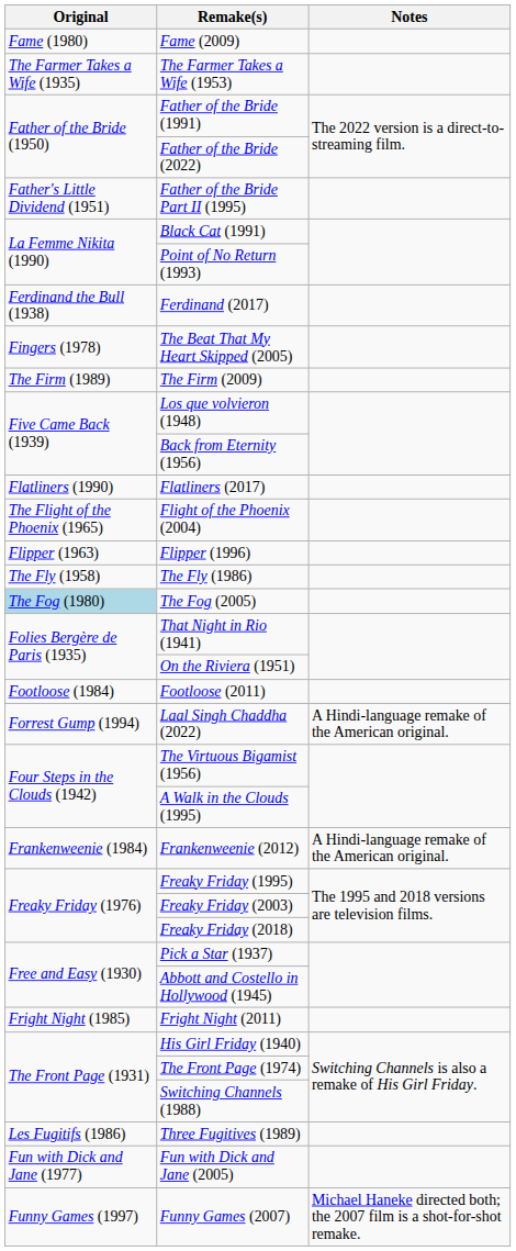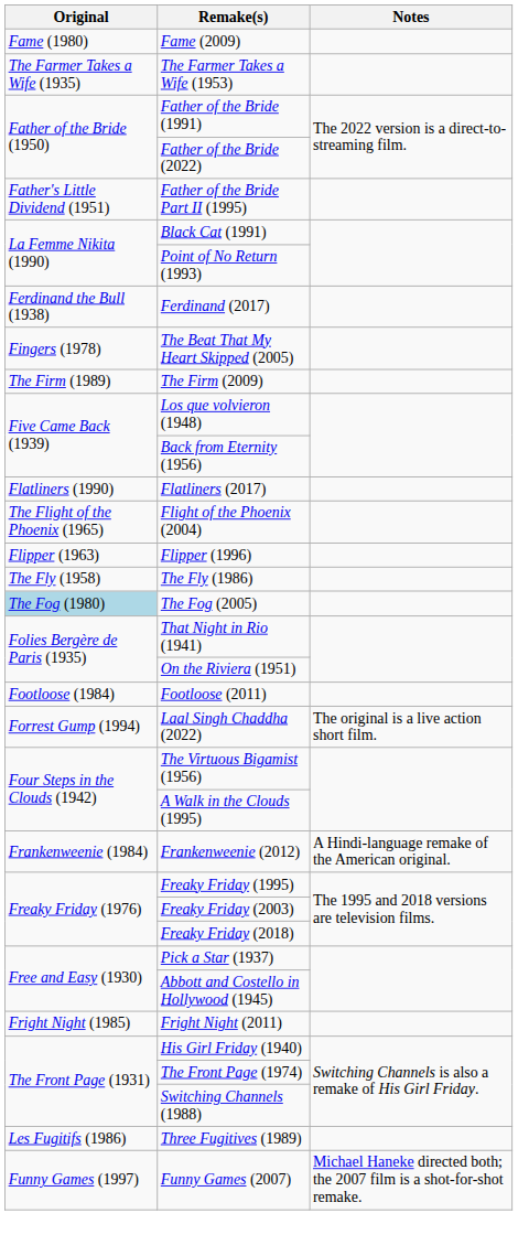 <table class="wikitable" style="width:85%">
 <tr>
 <th style="width:30%">Original</th>
 <th style="width:30%">Remake(s)</th>
 <th>Notes</th>
 </tr>
 <tr>
 <td><em><a href='#'>Fame</a></em> (1980)</td>
 <td><em><a href='#'>Fame</a></em> (2009)</td>
 <td></td>
 </tr>
 <tr>
 <td><em><a href='#'>The Farmer Takes a Wife</a></em> (1935)</td>
 <td><em><a href='#'>The Farmer Takes a Wife</a></em> (1953)</td>
 <td></td>
 </tr>
 <tr>
 <td rowspan="2"><em><a href='#'>Father of the Bride</a></em> (1950)</td>
 <td><em><a href='#'>Father of the Bride</a></em> (1991)</td>
 <td rowspan="2">The 2022 version is a direct-to-streaming film.</td>
 </tr>
 <tr>
 <td><em><a href='#'>Father of the Bride</a></em> (2022)</td>
 </tr>
 <tr>
 <td><em><a href='#'>Father's Little Dividend</a></em> (1951)</td>
 <td><em><a href='#'>Father of the Bride Part II</a></em> (1995)</td>
 <td></td>
 </tr>
 <tr>
 <td rowspan="2"><em><a href='#'>La Femme Nikita</a></em> (1990)</td>
 <td><em><a href='#'>Black Cat</a></em> (1991)</td>
 <td rowspan="2"></td>
 </tr>
 <tr>
 <td><em><a href='#'>Point of No Return</a></em> (1993)</td>
 </tr>
 <tr>
 <td><em><a href='#'>Ferdinand the Bull</a></em> (1938)</td>
 <td><em><a href='#'>Ferdinand</a></em> (2017)</td>
 <td></td>
 </tr>
 <tr>
 <td><em><a href='#'>Fingers</a></em> (1978)</td>
 <td><em><a href='#'>The Beat That My Heart Skipped</a></em> (2005)</td>
 <td></td>
 </tr>
 <tr>
 <td><em><a href='#'>The Firm</a></em> (1989)</td>
 <td><em><a href='#'>The Firm</a></em> (2009)</td>
 <td></td>
 </tr>
 <tr>
 <td rowspan="2"><em><a href='#'>Five Came Back</a></em> (1939)</td>
 <td><em><a href='#'>Los que volvieron</a></em> (1948)</td>
 <td rowspan="2"></td>
 </tr>
 <tr>
 <td><em><a href='#'>Back from Eternity</a></em> (1956)</td>
 </tr>
 <tr>
 <td><em><a href='#'>Flatliners</a></em> (1990)</td>
 <td><em><a href='#'>Flatliners</a></em> (2017)</td>
 <td></td>
 </tr>
 <tr>
 <td><em><a href='#'>The Flight of the Phoenix</a></em> (1965)</td>
 <td><em><a href='#'>Flight of the Phoenix</a></em> (2004)</td>
 <td></td>
 </tr>
 <tr>
 <td><em><a href='#'>Flipper</a></em> (1963)</td>
 <td><em><a href='#'>Flipper</a></em> (1996)</td>
 <td></td>
 </tr>
 <tr>
 <td><em><a href='#'>The Fly</a></em> (1958)</td>
 <td><em><a href='#'>The Fly</a></em> (1986)</td>
 <td></td>
 </tr>
 <tr>
 <td style="background: lightblue;"><em><a href='#'>The Fog</a></em> (1980)</td>
 <td><em><a href='#'>The Fog</a></em> (2005)</td>
 <td></td>
 </tr>
 <tr>
 <td rowspan="2"><em><a href='#'>Folies Bergère de Paris</a></em> (1935)</td>
 <td><em><a href='#'>That Night in Rio</a></em> (1941)</td>
 <td rowspan="2"></td>
 </tr>
 <tr>
 <td><em><a href='#'>On the Riviera</a></em> (1951)</td>
 </tr>
 <tr>
 <td><em><a href='#'>Footloose</a></em> (1984)</td>
 <td><em><a href='#'>Footloose</a></em> (2011)</td>
 <td></td>
 </tr>
 <tr>
 <td><em><a href='#'>Forrest Gump</a></em> (1994)</td>
 <td><em><a href='#'>Laal Singh Chaddha</a></em> (2022)</td>
-<td>A Hindi-language remake of the American original.</td>
+<td>The original is a live action short film.</td>
 </tr>
 <tr>
 <td rowspan="2"><em><a href='#'>Four Steps in the Clouds</a></em> (1942)</td>
 <td><em><a href='#'>The Virtuous Bigamist</a></em> (1956)</td>
 <td rowspan="2"></td>
 </tr>
 <tr>
 <td><em><a href='#'>A Walk in the Clouds</a></em> (1995)</td>
 </tr>
 <tr>
 <td><em><a href='#'>Frankenweenie</a></em> (1984)</td>
 <td><em><a href='#'>Frankenweenie</a></em> (2012)</td>
 <td>A Hindi-language remake of the American original.</td>
 </tr>
 <tr>
 <td rowspan="3"><em><a href='#'>Freaky Friday</a></em> (1976)</td>
 <td><em><a href='#'>Freaky Friday</a></em> (1995)</td>
 <td rowspan="3">The 1995 and 2018 versions are television films.</td>
 </tr>
 <tr>
 <td><em><a href='#'>Freaky Friday</a></em> (2003)</td>
 </tr>
 <tr>
 <td><em><a href='#'>Freaky Friday</a></em> (2018)</td>
 </tr>
 <tr>
 <td rowspan="2"><em><a href='#'>Free and Easy</a></em> (1930)</td>
 <td><em><a href='#'>Pick a Star</a></em> (1937)</td>
 <td rowspan="2"></td>
 </tr>
 <tr>
 <td><em><a href='#'>Abbott and Costello in Hollywood</a></em> (1945)</td>
 </tr>
 <tr>
 <td><em><a href='#'>Fright Night</a></em> (1985)</td>
 <td><em><a href='#'>Fright Night</a></em> (2011)</td>
 <td></td>
 </tr>
 <tr>
 <td rowspan="3"><em><a href='#'>The Front Page</a></em> (1931)</td>
 <td><em><a href='#'>His Girl Friday</a></em> (1940)</td>
 <td rowspan="3"><em>Switching Channels</em> is also a remake of <em>His Girl Friday</em>.</td>
 </tr>
 <tr>
 <td><em><a href='#'>The Front Page</a></em> (1974)</td>
 </tr>
 <tr>
 <td><em><a href='#'>Switching Channels</a></em> (1988)</td>
 </tr>
 <tr>
 <td><em><a href='#'>Les Fugitifs</a></em> (1986)</td>
 <td><em><a href='#'>Three Fugitives</a></em> (1989)</td>
 <td></td>
 </tr>
 <tr>
-<td><em><a href='#'>Fun with Dick and Jane</a></em> (1977)</td>
-<td><em><a href='#'>Fun with Dick and Jane</a></em> (2005)</td>
-<td></td>
-</tr>
-<tr>
 <td><em><a href='#'>Funny Games</a></em> (1997)</td>
 <td><em><a href='#'>Funny Games</a></em> (2007)</td>
 <td><a href='#'>Michael Haneke</a> directed both; the 2007 film is a shot-for-shot remake.</td>
 </tr>
 </table>
